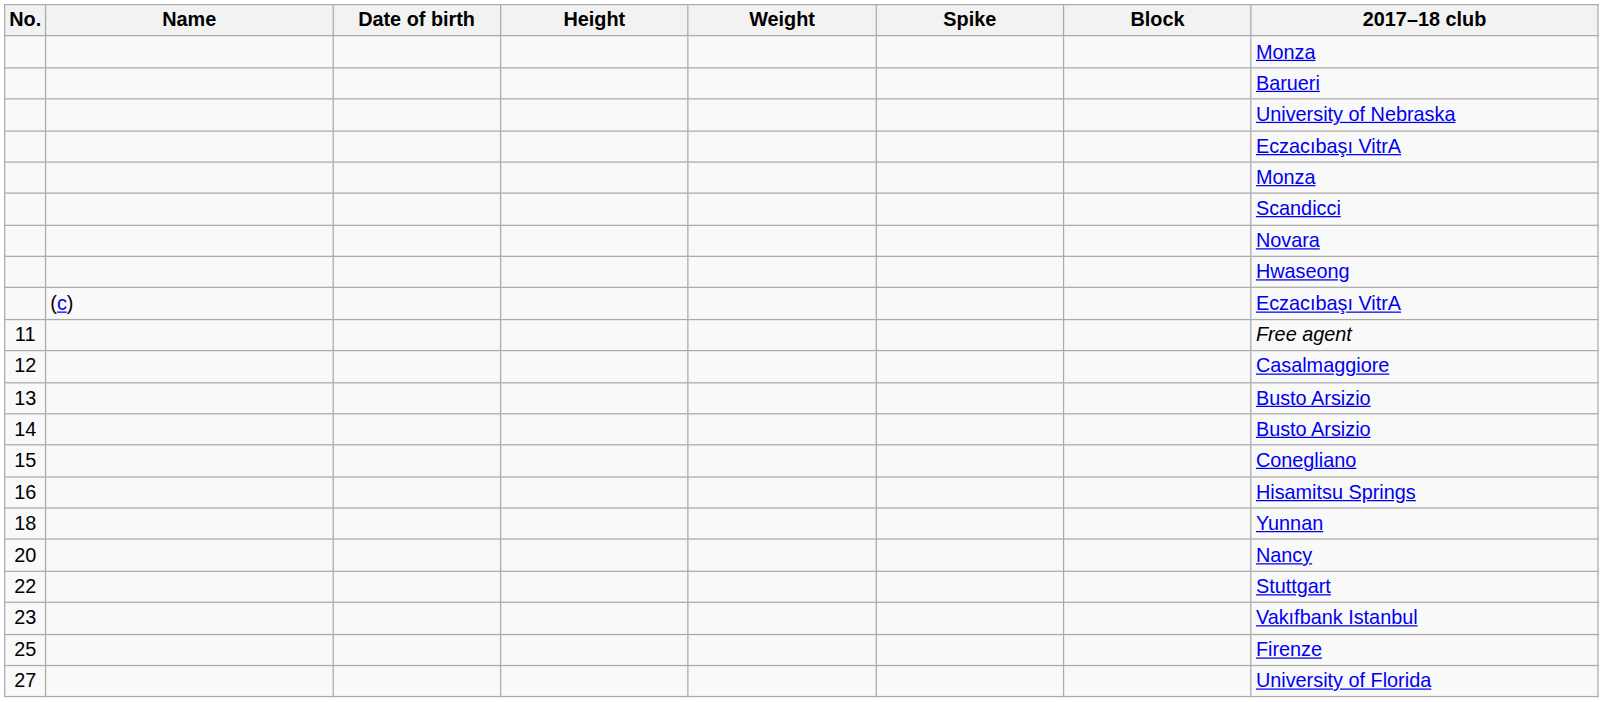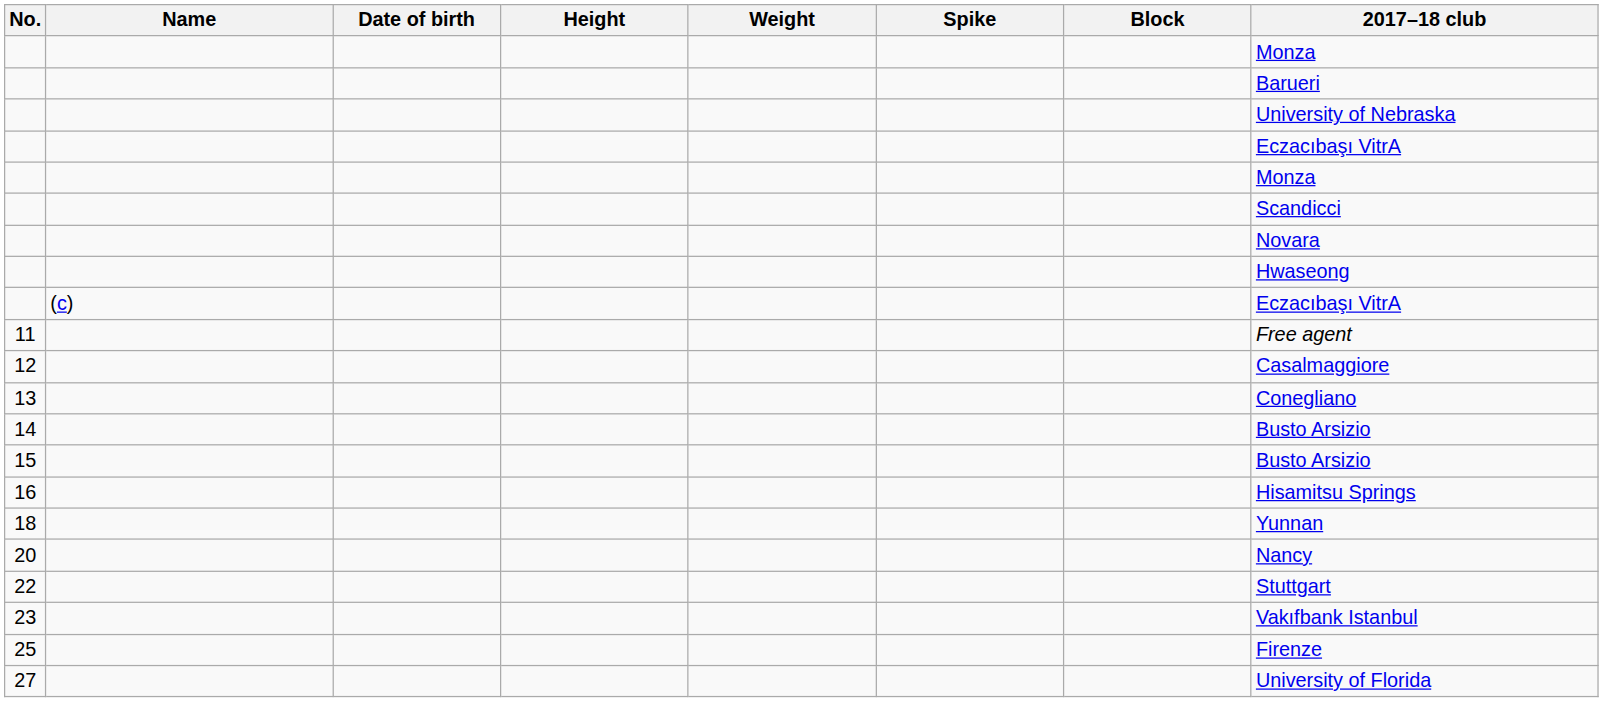 <table class="wikitable sortable" style="font-size:100%; text-align:center;">
 <tr>
 <th>No.</th>
 <th style="width:14em">Name</th>
 <th style="width:8em">Date of birth</th>
 <th style="width:9em">Height</th>
 <th style="width:9em">Weight</th>
 <th style="width:9em">Spike</th>
 <th style="width:9em">Block</th>
 <th style="width:17em">2017–18 club</th>
 </tr>
 <tr>
 <td></td>
 <td align=left></td>
 <td align=right></td>
 <td></td>
 <td></td>
 <td></td>
 <td></td>
 <td align=left> <a href='#'>Monza</a></td>
 </tr>
 <tr>
 <td></td>
 <td align=left></td>
 <td align=right></td>
 <td></td>
 <td></td>
 <td></td>
 <td></td>
 <td align=left> <a href='#'>Barueri</a></td>
 </tr>
 <tr>
 <td></td>
 <td align=left></td>
 <td align=right></td>
 <td></td>
 <td></td>
 <td></td>
 <td></td>
 <td align=left> <a href='#'>University of Nebraska</a></td>
 </tr>
 <tr>
 <td></td>
 <td align=left></td>
 <td align=right></td>
 <td></td>
 <td></td>
 <td></td>
 <td></td>
 <td align=left> <a href='#'>Eczacıbaşı VitrA</a></td>
 </tr>
 <tr>
 <td></td>
 <td align=left></td>
 <td align=right></td>
 <td></td>
 <td></td>
 <td></td>
 <td></td>
 <td align=left> <a href='#'>Monza</a></td>
 </tr>
 <tr>
 <td></td>
 <td align=left></td>
 <td align=right></td>
 <td></td>
 <td></td>
 <td></td>
 <td></td>
 <td align=left> <a href='#'>Scandicci</a></td>
 </tr>
 <tr>
 <td></td>
 <td align=left></td>
 <td align=right></td>
 <td></td>
 <td></td>
 <td></td>
 <td></td>
 <td align=left> <a href='#'>Novara</a></td>
 </tr>
 <tr>
 <td></td>
 <td align=left></td>
 <td align=right></td>
 <td></td>
 <td></td>
 <td></td>
 <td></td>
 <td align=left> <a href='#'>Hwaseong</a></td>
 </tr>
 <tr>
 <td></td>
 <td align=left> (<a href='#'>c</a>)</td>
 <td align=right></td>
 <td></td>
 <td></td>
 <td></td>
 <td></td>
 <td align=left> <a href='#'>Eczacıbaşı VitrA</a></td>
 </tr>
 <tr>
 <td>11</td>
 <td align=left></td>
 <td align=right></td>
 <td></td>
 <td></td>
 <td></td>
 <td></td>
 <td align=left><em>Free agent</em></td>
 </tr>
 <tr>
 <td>12</td>
 <td align=left></td>
 <td align=right></td>
 <td></td>
 <td></td>
 <td></td>
 <td></td>
 <td align=left> <a href='#'>Casalmaggiore</a></td>
 </tr>
 <tr>
 <td>13</td>
 <td align=left></td>
 <td align=right></td>
 <td></td>
 <td></td>
 <td></td>
 <td></td>
-<td align=left> <a href='#'>Busto Arsizio</a></td>
+<td align=left> <a href='#'>Conegliano</a></td>
 </tr>
 <tr>
 <td>14</td>
 <td align=left></td>
 <td align=right></td>
 <td></td>
 <td></td>
 <td></td>
 <td></td>
 <td align=left> <a href='#'>Busto Arsizio</a></td>
 </tr>
 <tr>
 <td>15</td>
 <td align=left></td>
 <td align=right></td>
 <td></td>
 <td></td>
 <td></td>
 <td></td>
-<td align=left> <a href='#'>Conegliano</a></td>
+<td align=left> <a href='#'>Busto Arsizio</a></td>
 </tr>
 <tr>
 <td>16</td>
 <td align=left></td>
 <td align=right></td>
 <td></td>
 <td></td>
 <td></td>
 <td></td>
 <td align=left> <a href='#'>Hisamitsu Springs</a></td>
 </tr>
 <tr>
 <td>18</td>
 <td align=left></td>
 <td align=right></td>
 <td></td>
 <td></td>
 <td></td>
 <td></td>
 <td align=left> <a href='#'>Yunnan</a></td>
 </tr>
 <tr>
 <td>20</td>
 <td align=left></td>
 <td align=right></td>
 <td></td>
 <td></td>
 <td></td>
 <td></td>
 <td align=left> <a href='#'>Nancy</a></td>
 </tr>
 <tr>
 <td>22</td>
 <td align=left></td>
 <td align=right></td>
 <td></td>
 <td></td>
 <td></td>
 <td></td>
 <td align=left> <a href='#'>Stuttgart</a></td>
 </tr>
 <tr>
 <td>23</td>
 <td align=left></td>
 <td align=right></td>
 <td></td>
 <td></td>
 <td></td>
 <td></td>
 <td align=left> <a href='#'>Vakıfbank Istanbul</a></td>
 </tr>
 <tr>
 <td>25</td>
 <td align=left></td>
 <td align=right></td>
 <td></td>
 <td></td>
 <td></td>
 <td></td>
 <td align=left> <a href='#'>Firenze</a></td>
 </tr>
 <tr>
 <td>27</td>
 <td align=left></td>
 <td align=right></td>
 <td></td>
 <td></td>
 <td></td>
 <td></td>
 <td align=left> <a href='#'>University of Florida</a></td>
 </tr>
 </table>
